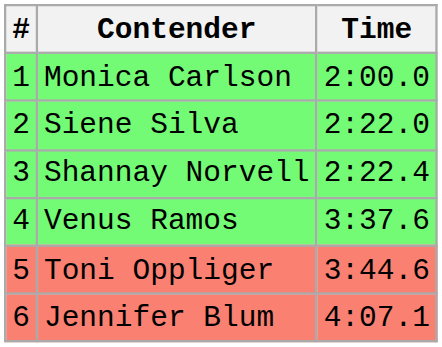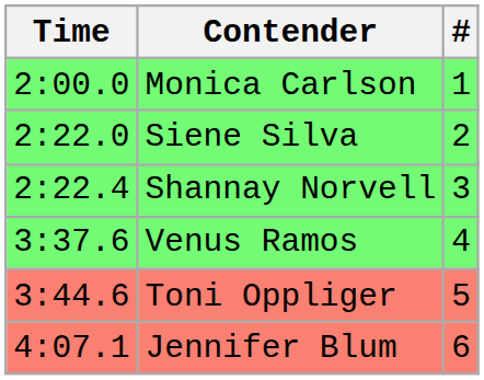 <table class="wikitable">
 <tr>
+<th>Time</th>
+<th>Contender</th>
 <th>#</th>
-<th>Contender</th>
-<th>Time</th>
 </tr>
 <tr>
+<td style="background:#73fb76;">2:00.0</td>
+<td style="background:#73fb76;">Monica Carlson</td>
 <td style="background:#73fb76;">1</td>
-<td style="background:#73fb76;">Monica Carlson</td>
-<td style="background:#73fb76;">2:00.0</td>
 </tr>
 <tr>
+<td style="background:#73fb76;">2:22.0</td>
+<td style="background:#73fb76;">Siene Silva</td>
 <td style="background:#73fb76;">2</td>
-<td style="background:#73fb76;">Siene Silva</td>
-<td style="background:#73fb76;">2:22.0</td>
 </tr>
 <tr>
+<td style="background:#73fb76;">2:22.4</td>
+<td style="background:#73fb76;">Shannay Norvell</td>
 <td style="background:#73fb76;">3</td>
-<td style="background:#73fb76;">Shannay Norvell</td>
-<td style="background:#73fb76;">2:22.4</td>
 </tr>
 <tr>
+<td style="background:#73fb76;">3:37.6</td>
+<td style="background:#73fb76;">Venus Ramos</td>
 <td style="background:#73fb76;">4</td>
-<td style="background:#73fb76;">Venus Ramos</td>
-<td style="background:#73fb76;">3:37.6</td>
 </tr>
 <tr>
+<td style="background:salmon;">3:44.6</td>
+<td style="background:salmon;">Toni Oppliger</td>
 <td style="background:salmon;">5</td>
-<td style="background:salmon;">Toni Oppliger</td>
-<td style="background:salmon;">3:44.6</td>
 </tr>
 <tr>
+<td style="background:salmon;">4:07.1</td>
+<td style="background:salmon;">Jennifer Blum</td>
 <td style="background:salmon;">6</td>
-<td style="background:salmon;">Jennifer Blum</td>
-<td style="background:salmon;">4:07.1</td>
 </tr>
 </table>
